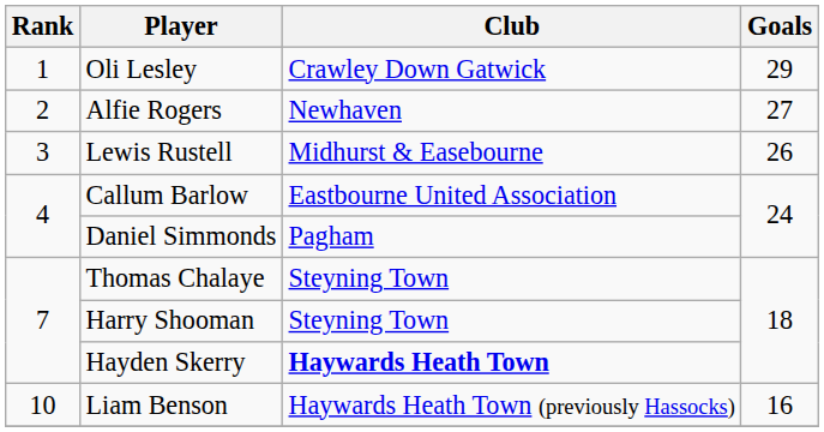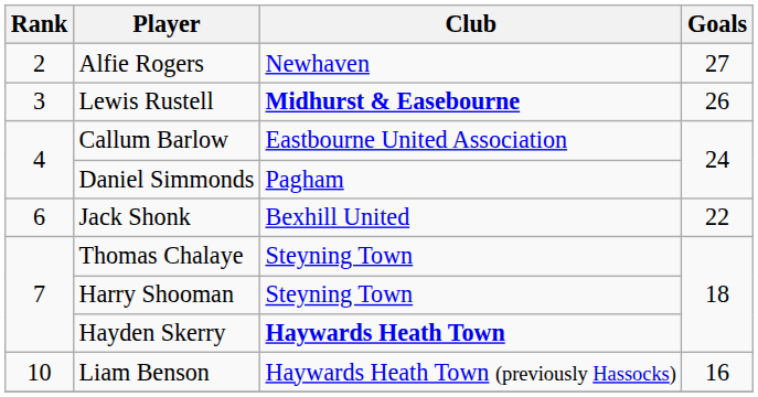 <table class="wikitable" style="text-align:center">
 <tr>
 <th>Rank</th>
 <th>Player</th>
 <th>Club</th>
 <th>Goals</th>
-</tr>
-<tr>
-<td>1</td>
-<td align="left">Oli Lesley</td>
-<td align="left"><a href='#'>Crawley Down Gatwick</a></td>
-<td>29</td>
 </tr>
 <tr>
 <td>2</td>
 <td align="left">Alfie Rogers</td>
 <td align="left"><a href='#'>Newhaven</a></td>
 <td>27</td>
 </tr>
 <tr>
 <td>3</td>
 <td align="left">Lewis Rustell</td>
-<td align="left"><a href='#'>Midhurst & Easebourne</a></td>
+<td align="left"><strong><a href='#'>Midhurst & Easebourne</a></strong></td>
 <td>26</td>
 </tr>
 <tr>
 <td rowspan="2">4</td>
 <td align="left">Callum Barlow</td>
 <td align="left"><a href='#'>Eastbourne United Association</a></td>
 <td rowspan="2">24</td>
 </tr>
 <tr>
 <td align="left">Daniel Simmonds</td>
 <td align="left"><a href='#'>Pagham</a></td>
+</tr>
+<tr>
+<td>6</td>
+<td align="left">Jack Shonk</td>
+<td align="left"><a href='#'>Bexhill United</a></td>
+<td>22</td>
 </tr>
 <tr>
 <td rowspan="3">7</td>
 <td align="left">Thomas Chalaye</td>
 <td align="left"><a href='#'>Steyning Town</a></td>
 <td rowspan="3">18</td>
 </tr>
 <tr>
 <td align="left">Harry Shooman</td>
 <td align="left"><a href='#'>Steyning Town</a></td>
 </tr>
 <tr>
 <td align="left">Hayden Skerry</td>
 <td align="left"><strong><a href='#'>Haywards Heath Town</a></strong></td>
 </tr>
 <tr>
 <td>10</td>
 <td align="left">Liam Benson</td>
 <td align="left"><a href='#'>Haywards Heath Town</a> <small>(previously <a href='#'>Hassocks</a>)</small></td>
 <td>16</td>
 </tr>
 <tr>
 </tr>
 </table>
